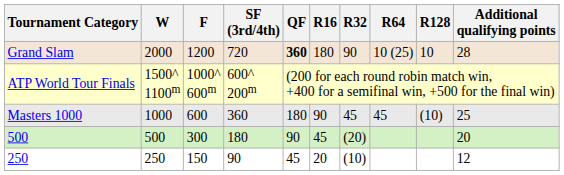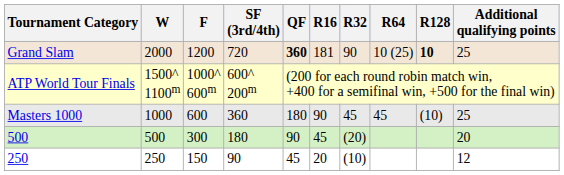 <table class="wikitable">
 <tr style="background:#c7dcf6;">
 <th>Tournament Category</th>
 <th>W</th>
 <th>F</th>
 <th>SF<br>(3rd/4th)</th>
 <th>QF</th>
 <th>R16</th>
 <th>R32</th>
 <th>R64</th>
 <th>R128</th>
 <th>Additional <br>qualifying points</th>
 </tr>
 <tr style="background:#F3E6D7;">
 <td><a href='#'>Grand Slam</a></td>
 <td>2000</td>
 <td>1200</td>
 <td>720</td>
 <td><strong>360</strong></td>
-<td>180</td>
+<td>181</td>
 <td>90</td>
 <td>10 (25)</td>
-<td>10</td>
-<td>28</td>
+<td><strong>10</strong></td>
+<td>25</td>
 </tr>
 <tr style="background:#ffc;">
 <td><a href='#'>ATP World Tour Finals</a></td>
 <td>1500^<br>1100<sup>m</sup></td>
 <td>1000^<br>600<sup>m</sup></td>
 <td>600^<br>200<sup>m</sup></td>
 <td colspan="6">(200 for each round robin match win, <br> +400 for a semifinal win, +500 for the final win)</td>
 </tr>
 <tr style="background:#E9E9E9;">
 <td><a href='#'>Masters 1000</a></td>
 <td>1000</td>
 <td>600</td>
 <td>360</td>
 <td>180</td>
 <td>90</td>
 <td>45</td>
 <td>45</td>
 <td>(10)</td>
 <td>25</td>
 </tr>
 <tr style="background:#D4F1C5;">
 <td><a href='#'>500</a></td>
 <td>500</td>
 <td>300</td>
 <td>180</td>
 <td>90</td>
 <td>45</td>
 <td>(20)</td>
 <td></td>
 <td></td>
 <td>20</td>
 </tr>
 <tr style="background:#fff;">
 <td><a href='#'>250</a></td>
 <td>250</td>
 <td>150</td>
 <td>90</td>
 <td>45</td>
 <td>20</td>
 <td>(10)</td>
 <td></td>
 <td></td>
 <td>12</td>
 </tr>
 </table>
